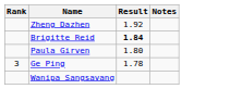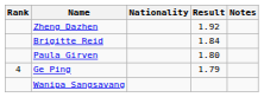 <table class="wikitable sortable" style="text-align:center;font-size:95%">
 <tr>
 <th>Rank</th>
 <th>Name</th>
+<th>Nationality</th>
 <th>Result</th>
 <th>Notes</th>
 </tr>
 <tr>
 <td></td>
 <td align=left><a href='#'>Zheng Dazhen</a></td>
+<td align=left></td>
 <td>1.92</td>
 <td></td>
 </tr>
 <tr>
 <td></td>
 <td align=left><a href='#'>Brigitte Reid</a></td>
-<td><strong>1.84</strong></td>
+<td align=left></td>
+<td>1.84</td>
 <td></td>
 </tr>
 <tr>
 <td></td>
 <td align=left><a href='#'>Paula Girven</a></td>
+<td align=left></td>
 <td>1.80</td>
 <td></td>
 </tr>
 <tr>
-<td>3</td>
+<td>4</td>
 <td align=left><a href='#'>Ge Ping</a></td>
-<td>1.78</td>
+<td align=left></td>
+<td>1.79</td>
 <td></td>
 </tr>
 <tr>
 <td></td>
 <td align=left><a href='#'>Wanipa Sangsavang</a></td>
+<td align=left></td>
 <td></td>
 <td></td>
 </tr>
 </table>
